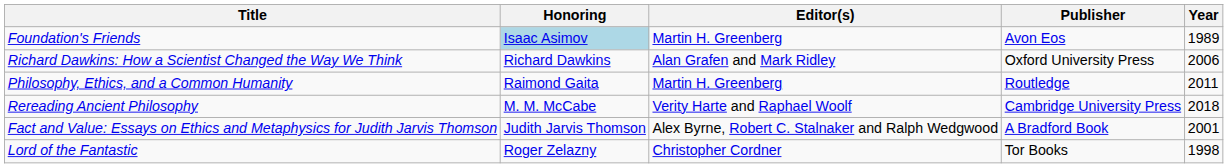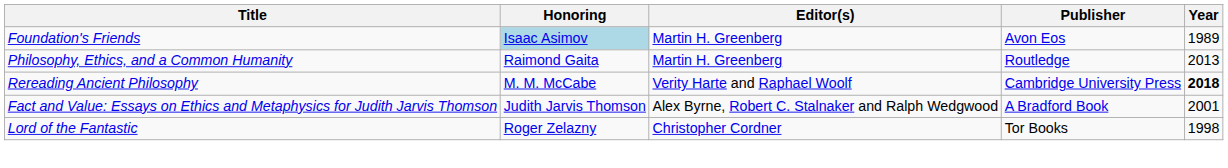 <table class="wikitable">
 <tr>
 <th>Title</th>
 <th>Honoring</th>
 <th>Editor(s)</th>
 <th>Publisher</th>
 <th>Year</th>
 </tr>
 <tr>
 <td><em><a href='#'>Foundation's Friends</a></em></td>
 <td style="background: lightblue;"><a href='#'>Isaac Asimov</a></td>
 <td><a href='#'>Martin H. Greenberg</a></td>
 <td><a href='#'>Avon Eos</a></td>
 <td>1989</td>
 </tr>
 <tr>
-<td><em><a href='#'>Richard Dawkins: How a Scientist Changed the Way We Think</a></em></td>
-<td><a href='#'>Richard Dawkins</a></td>
-<td><a href='#'>Alan Grafen</a> and <a href='#'>Mark Ridley</a></td>
-<td>Oxford University Press</td>
-<td>2006</td>
-</tr>
-<tr>
 <td><em><a href='#'>Philosophy, Ethics, and a Common Humanity</a></em></td>
 <td><a href='#'>Raimond Gaita</a></td>
 <td><a href='#'>Martin H. Greenberg</a></td>
 <td><a href='#'>Routledge</a></td>
-<td>2011</td>
+<td>2013</td>
 </tr>
 <tr>
 <td><em><a href='#'>Rereading Ancient Philosophy</a></em></td>
 <td><a href='#'>M. M. McCabe</a></td>
 <td><a href='#'>Verity Harte</a> and <a href='#'>Raphael Woolf</a></td>
 <td><a href='#'>Cambridge University Press</a></td>
-<td>2018</td>
+<td><strong>2018</strong></td>
 </tr>
 <tr>
 <td><em><a href='#'>Fact and Value: Essays on Ethics and Metaphysics for Judith Jarvis Thomson</a></em></td>
 <td><a href='#'>Judith Jarvis Thomson</a></td>
 <td>Alex Byrne, <a href='#'>Robert C. Stalnaker</a> and Ralph Wedgwood</td>
 <td><a href='#'>A Bradford Book</a></td>
 <td>2001</td>
 </tr>
 <tr>
 <td><em><a href='#'>Lord of the Fantastic</a></em></td>
 <td><a href='#'>Roger Zelazny</a></td>
 <td><a href='#'>Christopher Cordner</a></td>
 <td>Tor Books</td>
 <td>1998</td>
 </tr>
 </table>
